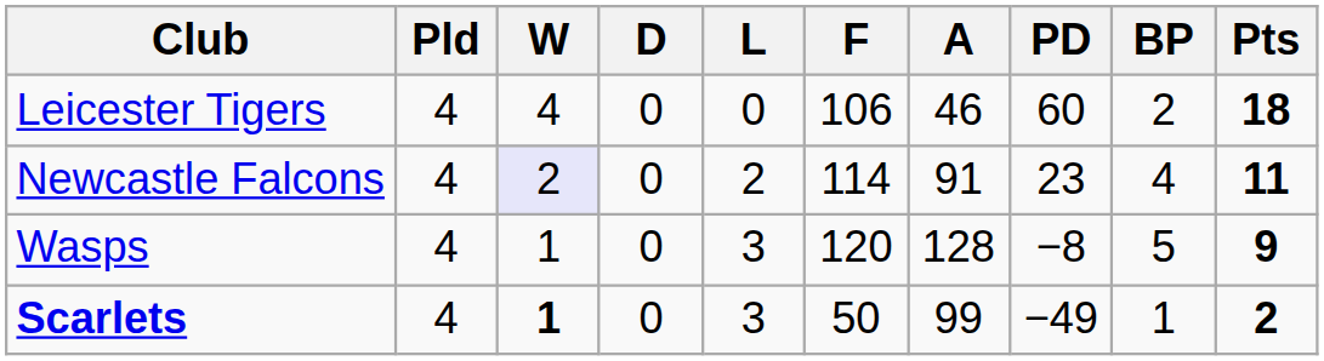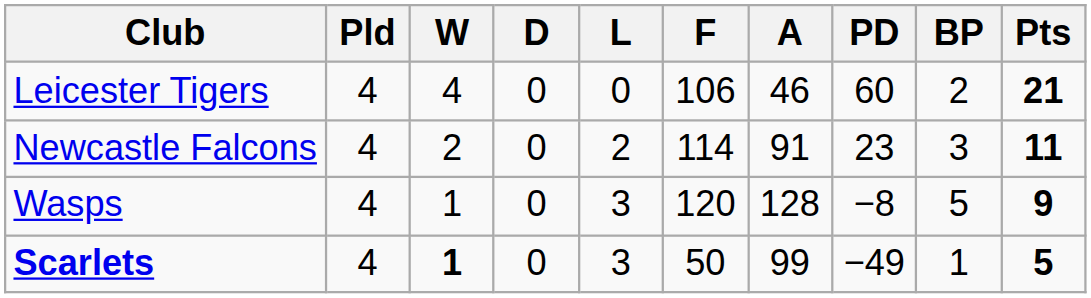 <table class="wikitable" style="text-align:center">
 <tr>
 <th>Club</th>
 <th width=30>Pld</th>
 <th width=30>W</th>
 <th width=30>D</th>
 <th width=30>L</th>
 <th width=30>F</th>
 <th width=30>A</th>
 <th width=30>PD</th>
 <th width=30>BP</th>
 <th width=30>Pts</th>
 </tr>
 <tr>
 <td align=left><a href='#'>Leicester Tigers</a></td>
 <td>4</td>
 <td>4</td>
 <td>0</td>
 <td>0</td>
 <td>106</td>
 <td>46</td>
 <td>60</td>
 <td>2</td>
-<td><strong>18</strong></td>
+<td><strong>21</strong></td>
 </tr>
 <tr>
 <td align=left><a href='#'>Newcastle Falcons</a></td>
 <td>4</td>
-<td style="background: lavender;">2</td>
+<td>2</td>
 <td>0</td>
 <td>2</td>
 <td>114</td>
 <td>91</td>
 <td>23</td>
-<td>4</td>
+<td>3</td>
 <td><strong>11</strong></td>
 </tr>
 <tr>
 <td align=left><a href='#'>Wasps</a></td>
 <td>4</td>
 <td>1</td>
 <td>0</td>
 <td>3</td>
 <td>120</td>
 <td>128</td>
 <td>−8</td>
 <td>5</td>
 <td><strong>9</strong></td>
 </tr>
 <tr>
 <td align=left><strong><a href='#'>Scarlets</a></strong></td>
 <td>4</td>
 <td><strong>1</strong></td>
 <td>0</td>
 <td>3</td>
 <td>50</td>
 <td>99</td>
 <td>−49</td>
 <td>1</td>
-<td><strong>2</strong></td>
+<td><strong>5</strong></td>
 </tr>
 </table>
